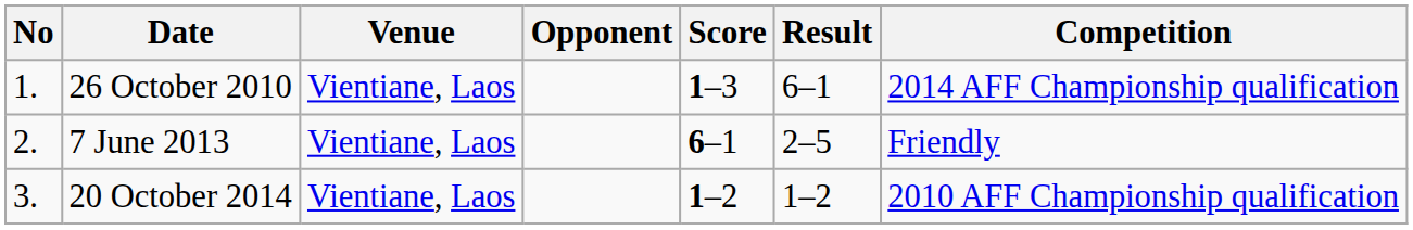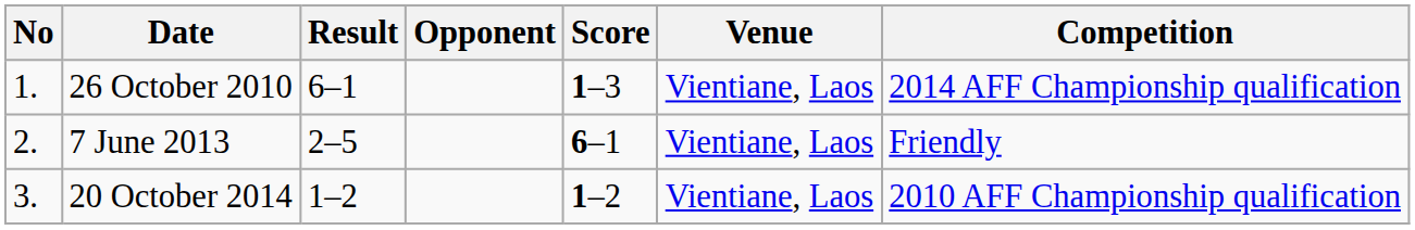 <table class="wikitable" style="font-size:95%;">
 <tr>
 <th>No</th>
 <th>Date</th>
-<th>Venue</th>
+<th>Result</th>
 <th>Opponent</th>
 <th>Score</th>
-<th>Result</th>
+<th>Venue</th>
 <th>Competition</th>
 </tr>
 <tr>
 <td>1.</td>
 <td>26 October 2010</td>
-<td><a href='#'>Vientiane</a>, <a href='#'>Laos</a></td>
+<td>6–1</td>
 <td></td>
 <td><strong>1</strong>–3</td>
-<td>6–1</td>
+<td><a href='#'>Vientiane</a>, <a href='#'>Laos</a></td>
 <td><a href='#'>2014 AFF Championship qualification</a></td>
 </tr>
 <tr>
 <td>2.</td>
 <td>7 June 2013</td>
-<td><a href='#'>Vientiane</a>, <a href='#'>Laos</a></td>
+<td>2–5</td>
 <td></td>
 <td><strong>6</strong>–1</td>
-<td>2–5</td>
+<td><a href='#'>Vientiane</a>, <a href='#'>Laos</a></td>
 <td><a href='#'>Friendly</a></td>
 </tr>
 <tr>
 <td>3.</td>
 <td>20 October 2014</td>
-<td><a href='#'>Vientiane</a>, <a href='#'>Laos</a></td>
+<td>1–2</td>
 <td></td>
 <td><strong>1</strong>–2</td>
-<td>1–2</td>
+<td><a href='#'>Vientiane</a>, <a href='#'>Laos</a></td>
 <td><a href='#'>2010 AFF Championship qualification</a></td>
 </tr>
 </table>
